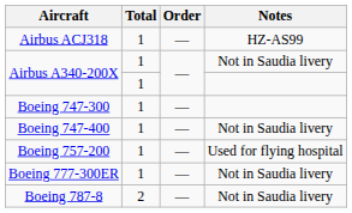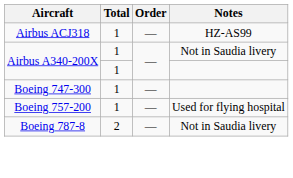 <table class="wikitable" style="text-align:center;">
 <tr>
 <th>Aircraft</th>
 <th>Total</th>
 <th>Order</th>
 <th>Notes</th>
 </tr>
 <tr>
 <td><a href='#'>Airbus ACJ318</a></td>
 <td>1</td>
 <td>—</td>
 <td>HZ-AS99</td>
 </tr>
 <tr>
 <td rowspan="2"><a href='#'>Airbus A340-200X</a></td>
 <td>1</td>
 <td rowspan="2">—</td>
 <td>Not in Saudia livery</td>
 </tr>
 <tr>
 <td>1</td>
 <td></td>
 </tr>
 <tr>
 <td><a href='#'>Boeing 747-300</a></td>
 <td>1</td>
 <td>—</td>
 <td></td>
 </tr>
 <tr>
-<td><a href='#'>Boeing 747-400</a></td>
-<td>1</td>
-<td>—</td>
-<td>Not in Saudia livery</td>
-</tr>
-<tr>
 <td><a href='#'>Boeing 757-200</a></td>
 <td>1</td>
 <td>—</td>
 <td>Used for flying hospital</td>
-</tr>
-<tr>
-<td><a href='#'>Boeing 777-300ER</a></td>
-<td>1</td>
-<td>—</td>
-<td>Not in Saudia livery</td>
 </tr>
 <tr>
 <td><a href='#'>Boeing 787-8</a></td>
 <td>2</td>
 <td>—</td>
 <td>Not in Saudia livery</td>
 </tr>
 </table>
